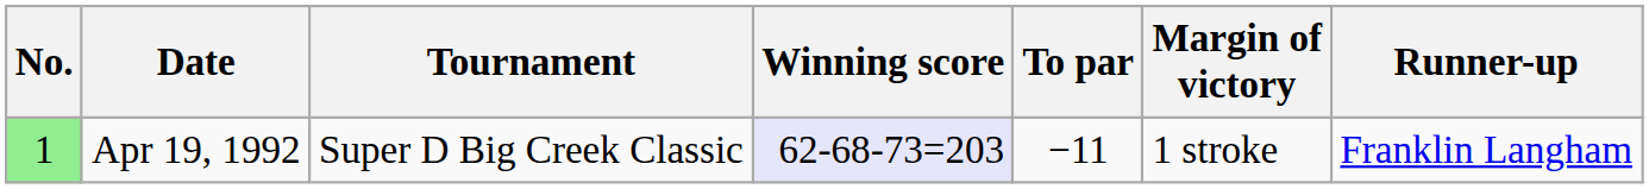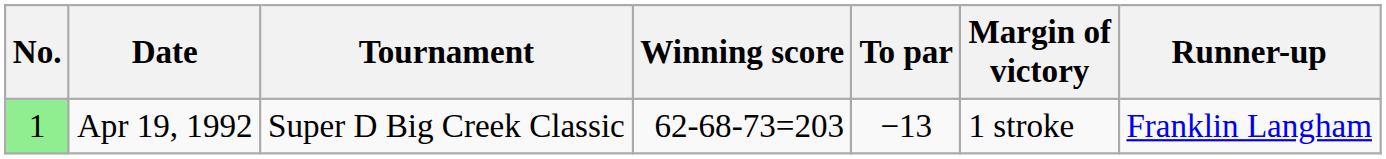 <table class="wikitable" style="font-size:95%;">
 <tr>
 <th>No.</th>
 <th>Date</th>
 <th>Tournament</th>
 <th>Winning score</th>
 <th>To par</th>
 <th>Margin of<br>victory</th>
 <th>Runner-up</th>
 </tr>
 <tr>
 <td align=center style="background: lightgreen;">1</td>
 <td align=right>Apr 19, 1992</td>
 <td>Super D Big Creek Classic</td>
-<td align=right style="background: lavender;">62-68-73=203</td>
-<td align=center>−11</td>
+<td align=right>62-68-73=203</td>
+<td align=center>−13</td>
 <td>1 stroke</td>
 <td> <a href='#'>Franklin Langham</a></td>
 </tr>
 </table>
